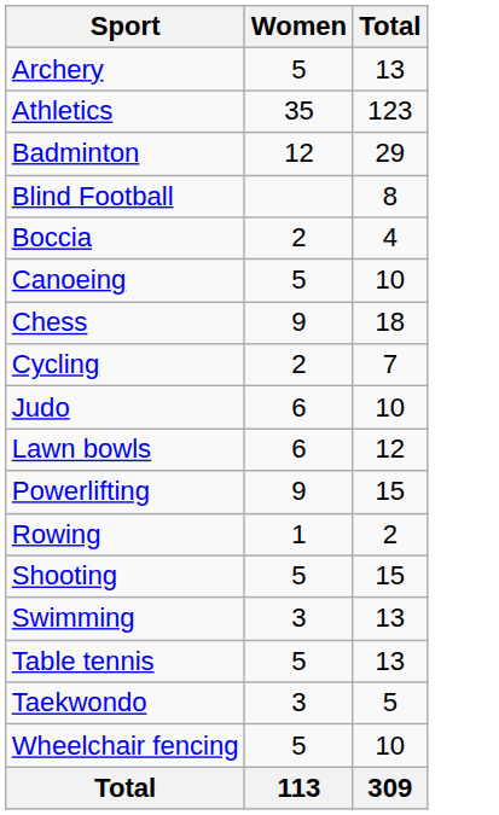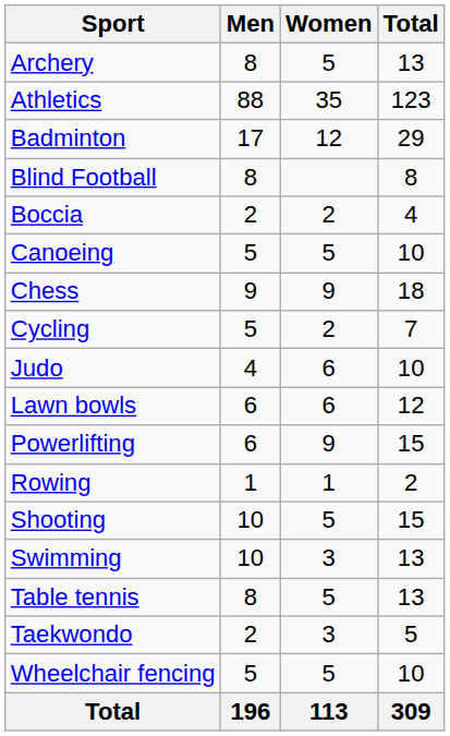 <table class="wikitable sortable"style="text-align:center;">
 <tr>
 <th>Sport</th>
+<th>Men</th>
 <th>Women</th>
 <th>Total</th>
 </tr>
 <tr>
 <td align="left"><a href='#'>Archery</a></td>
+<td>8</td>
 <td>5</td>
 <td>13</td>
 </tr>
 <tr>
 <td align="left"><a href='#'>Athletics</a></td>
+<td>88</td>
 <td>35</td>
 <td>123</td>
 </tr>
 <tr>
 <td align="left"><a href='#'>Badminton</a></td>
+<td>17</td>
 <td>12</td>
 <td>29</td>
 </tr>
 <tr>
 <td align="left"><a href='#'>Blind Football</a></td>
+<td>8</td>
 <td></td>
 <td>8</td>
 </tr>
 <tr>
 <td align="left"><a href='#'>Boccia</a></td>
 <td>2</td>
+<td>2</td>
 <td>4</td>
 </tr>
 <tr>
 <td align="left"><a href='#'>Canoeing</a></td>
+<td>5</td>
 <td>5</td>
 <td>10</td>
 </tr>
 <tr>
 <td align="left"><a href='#'>Chess</a></td>
 <td>9</td>
+<td>9</td>
 <td>18</td>
 </tr>
 <tr>
 <td align="left"><a href='#'>Cycling</a></td>
+<td>5</td>
 <td>2</td>
 <td>7</td>
 </tr>
 <tr>
 <td align="left"><a href='#'>Judo</a></td>
+<td>4</td>
 <td>6</td>
 <td>10</td>
 </tr>
 <tr>
 <td align="left"><a href='#'>Lawn bowls</a></td>
 <td>6</td>
+<td>6</td>
 <td>12</td>
 </tr>
 <tr>
 <td align="left"><a href='#'>Powerlifting</a></td>
+<td>6</td>
 <td>9</td>
 <td>15</td>
 </tr>
 <tr>
 <td align="left"><a href='#'>Rowing</a></td>
 <td>1</td>
+<td>1</td>
 <td>2</td>
 </tr>
 <tr>
 <td align="left"><a href='#'>Shooting</a></td>
+<td>10</td>
 <td>5</td>
 <td>15</td>
 </tr>
 <tr>
 <td align="left"><a href='#'>Swimming</a></td>
+<td>10</td>
 <td>3</td>
 <td>13</td>
 </tr>
 <tr>
 <td align="left"><a href='#'>Table tennis</a></td>
+<td>8</td>
 <td>5</td>
 <td>13</td>
 </tr>
 <tr>
 <td align="left"><a href='#'>Taekwondo</a></td>
+<td>2</td>
 <td>3</td>
 <td>5</td>
 </tr>
 <tr>
 <td align="left"><a href='#'>Wheelchair fencing</a></td>
 <td>5</td>
+<td>5</td>
 <td>10</td>
 </tr>
 <tr>
 <th>Total</th>
+<th>196</th>
 <th>113</th>
 <th>309</th>
 </tr>
 </table>
